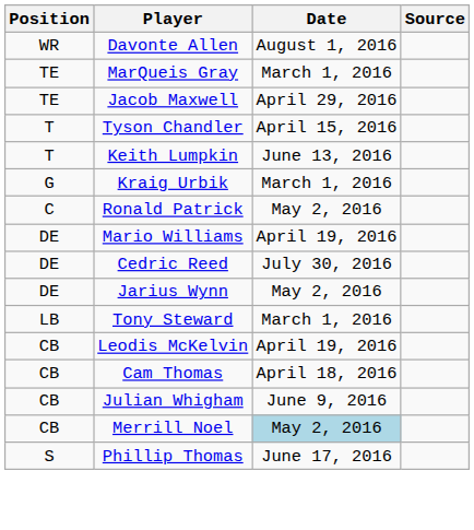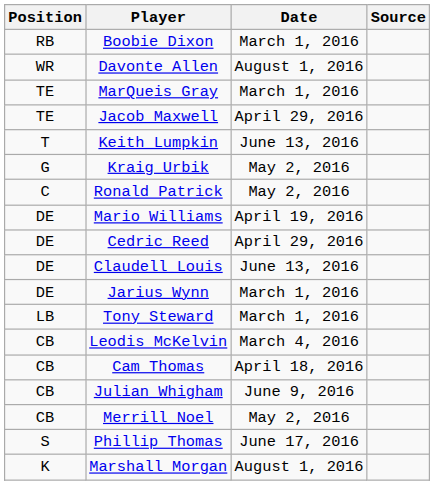 <table class="wikitable" style="font-size: 100%; text-align: center;">
 <tr style="text-align:center; background:#ddd;">
 <th>Position</th>
 <th style="font-size: 100%; text-align: center;">Player</th>
 <th style="font-size: 100%; text-align: center;">Date</th>
 <th>Source</th>
+</tr>
+<tr>
+<td>RB</td>
+<td><a href='#'>Boobie Dixon</a></td>
+<td>March 1, 2016</td>
+<td></td>
 </tr>
 <tr>
 <td>WR</td>
 <td><a href='#'>Davonte Allen</a></td>
 <td>August 1, 2016</td>
 <td></td>
 </tr>
 <tr>
 <td>TE</td>
 <td><a href='#'>MarQueis Gray</a></td>
 <td>March 1, 2016</td>
 <td></td>
 </tr>
 <tr>
 <td>TE</td>
 <td><a href='#'>Jacob Maxwell</a></td>
 <td>April 29, 2016</td>
 <td></td>
 </tr>
 <tr>
 <td>T</td>
-<td><a href='#'>Tyson Chandler</a></td>
-<td>April 15, 2016</td>
-<td></td>
-</tr>
-<tr>
-<td>T</td>
 <td><a href='#'>Keith Lumpkin</a></td>
 <td>June 13, 2016</td>
 <td></td>
 </tr>
 <tr>
 <td>G</td>
 <td><a href='#'>Kraig Urbik</a></td>
-<td>March 1, 2016</td>
+<td>May 2, 2016</td>
 <td></td>
 </tr>
 <tr>
 <td>C</td>
 <td><a href='#'>Ronald Patrick</a></td>
 <td>May 2, 2016</td>
 <td></td>
 </tr>
 <tr>
 <td>DE</td>
 <td><a href='#'>Mario Williams</a></td>
 <td>April 19, 2016</td>
 <td></td>
 </tr>
 <tr>
 <td>DE</td>
 <td><a href='#'>Cedric Reed</a></td>
-<td>July 30, 2016</td>
+<td>April 29, 2016</td>
+<td></td>
+</tr>
+<tr>
+<td>DE</td>
+<td><a href='#'>Claudell Louis</a></td>
+<td>June 13, 2016</td>
 <td></td>
 </tr>
 <tr>
 <td>DE</td>
 <td><a href='#'>Jarius Wynn</a></td>
-<td>May 2, 2016</td>
+<td>March 1, 2016</td>
 <td></td>
 </tr>
 <tr>
 <td>LB</td>
 <td><a href='#'>Tony Steward</a></td>
 <td>March 1, 2016</td>
 <td></td>
 </tr>
 <tr>
 <td>CB</td>
 <td><a href='#'>Leodis McKelvin</a></td>
-<td>April 19, 2016</td>
+<td>March 4, 2016</td>
 <td></td>
 </tr>
 <tr>
 <td>CB</td>
 <td><a href='#'>Cam Thomas</a></td>
 <td>April 18, 2016</td>
 <td></td>
 </tr>
 <tr>
 <td>CB</td>
 <td><a href='#'>Julian Whigham</a></td>
 <td>June 9, 2016</td>
 <td></td>
 </tr>
 <tr>
 <td>CB</td>
 <td><a href='#'>Merrill Noel</a></td>
-<td style="background: lightblue;">May 2, 2016</td>
+<td>May 2, 2016</td>
 <td></td>
 </tr>
 <tr>
 <td>S</td>
 <td><a href='#'>Phillip Thomas</a></td>
 <td>June 17, 2016</td>
 <td></td>
 </tr>
+<tr>
+<td>K</td>
+<td><a href='#'>Marshall Morgan</a></td>
+<td>August 1, 2016</td>
+<td></td>
+</tr>
 </table>
